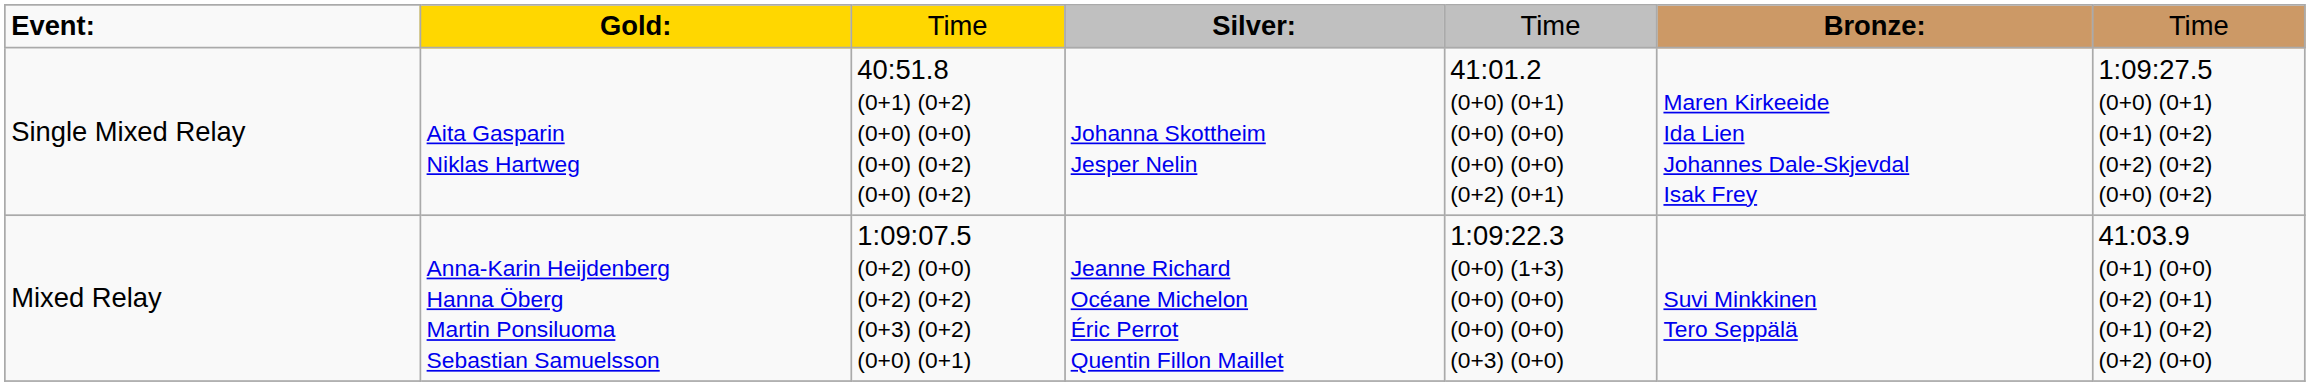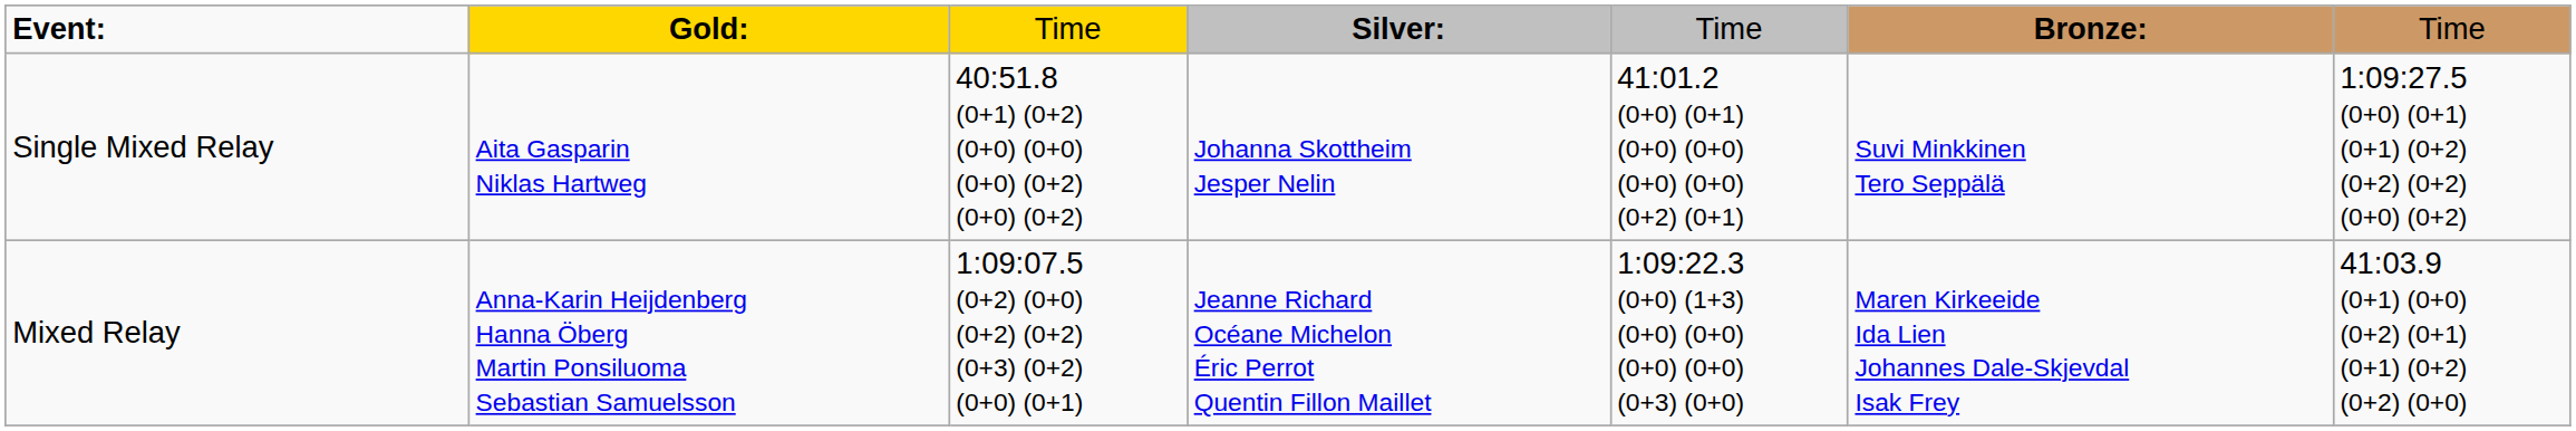 <table class="wikitable" width=85%>
 <tr>
 <td><strong>Event:</strong></td>
 <td style="text-align:center;background-color:gold;"><strong>Gold:</strong></td>
 <td style="text-align:center;background-color:gold;">Time</td>
 <td style="text-align:center;background-color:silver;"><strong>Silver:</strong></td>
 <td style="text-align:center;background-color:silver;">Time</td>
 <td style="text-align:center;background-color:#CC9966;"><strong>Bronze:</strong></td>
 <td style="text-align:center;background-color:#CC9966;">Time</td>
 </tr>
 <tr>
 <td>Single Mixed Relay<br><em></em></td>
 <td><strong></strong><br><small><a href='#'>Aita Gasparin</a><br><a href='#'>Niklas Hartweg</a></small></td>
 <td>40:51.8<br><small>(0+1) (0+2)<br>(0+0) (0+0)<br>(0+0) (0+2)<br>(0+0) (0+2)<br></small></td>
 <td><br><small><a href='#'>Johanna Skottheim</a><br><a href='#'>Jesper Nelin</a></small></td>
 <td>41:01.2<br><small>(0+0) (0+1)<br>(0+0) (0+0)<br>(0+0) (0+0)<br>(0+2) (0+1)</small></td>
-<td><br><small><a href='#'>Maren Kirkeeide</a><br><a href='#'>Ida Lien</a><br><a href='#'>Johannes Dale-Skjevdal</a><br><a href='#'>Isak Frey</a></small></td>
+<td><br><small><a href='#'>Suvi Minkkinen</a><br><a href='#'>Tero Seppälä</a></small></td>
 <td>1:09:27.5<br><small>(0+0) (0+1)<br>(0+1) (0+2)<br>(0+2) (0+2)<br>(0+0) (0+2)<br></small></td>
 </tr>
 <tr>
 <td>Mixed Relay<br><em></em></td>
 <td><strong></strong><br><small><a href='#'>Anna-Karin Heijdenberg</a><br><a href='#'>Hanna Öberg</a><br><a href='#'>Martin Ponsiluoma</a><br><a href='#'>Sebastian Samuelsson</a></small></td>
 <td>1:09:07.5<br><small>(0+2) (0+0)<br>(0+2) (0+2)<br>(0+3) (0+2)<br>(0+0) (0+1)<br></small></td>
 <td><br><small><a href='#'>Jeanne Richard</a><br><a href='#'>Océane Michelon</a><br><a href='#'>Éric Perrot</a><br><a href='#'>Quentin Fillon Maillet</a></small></td>
 <td>1:09:22.3<br><small>(0+0) (1+3)<br>(0+0) (0+0)<br>(0+0) (0+0)<br>(0+3) (0+0)</small></td>
-<td><br><small><a href='#'>Suvi Minkkinen</a><br><a href='#'>Tero Seppälä</a></small></td>
+<td><br><small><a href='#'>Maren Kirkeeide</a><br><a href='#'>Ida Lien</a><br><a href='#'>Johannes Dale-Skjevdal</a><br><a href='#'>Isak Frey</a></small></td>
 <td>41:03.9<br><small>(0+1) (0+0)<br>(0+2) (0+1)<br>(0+1) (0+2)<br>(0+2) (0+0)<br></small></td>
 </tr>
 </table>
